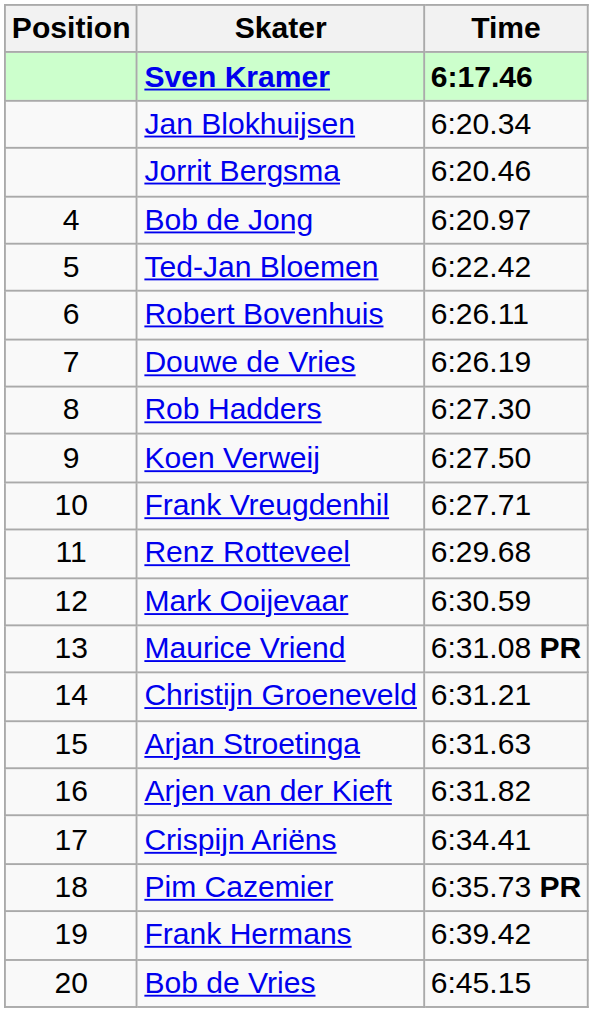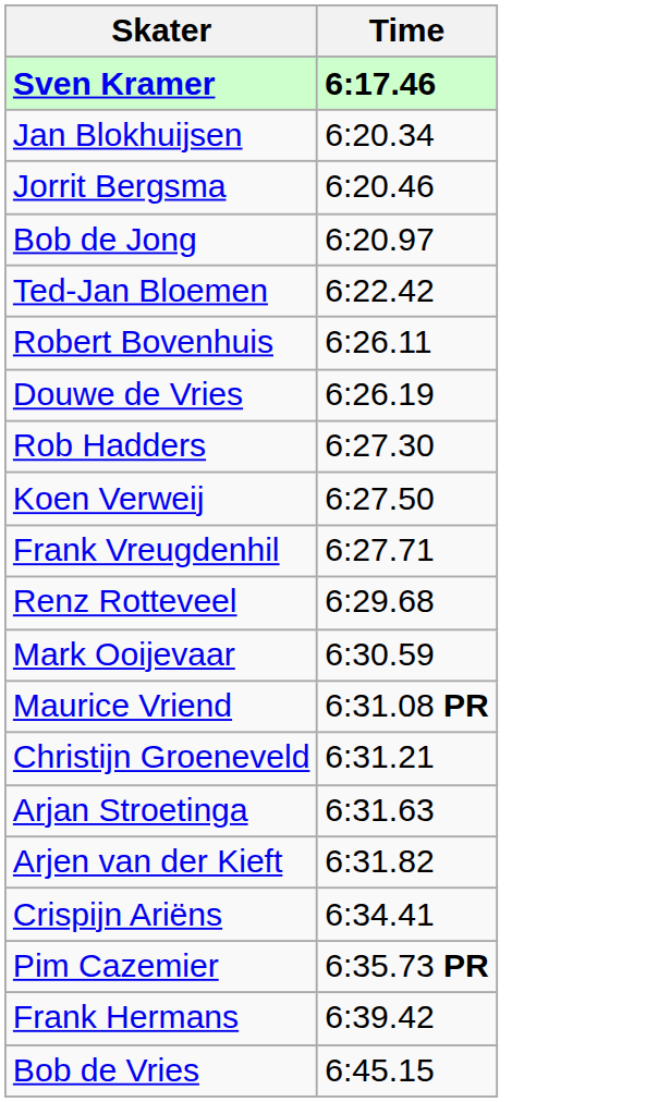 <table class="wikitable">
 <tr>
-<th>Position</th>
 <th>Skater</th>
 <th>Time</th>
 </tr>
 <tr bgcolor=ccffcc>
-<td align="center"></td>
 <td><strong><a href='#'>Sven Kramer</a></strong></td>
 <td><strong>6:17.46</strong></td>
 </tr>
 <tr>
-<td align="center"></td>
 <td><a href='#'>Jan Blokhuijsen</a></td>
 <td>6:20.34</td>
 </tr>
 <tr>
-<td align="center"></td>
 <td><a href='#'>Jorrit Bergsma</a></td>
 <td>6:20.46</td>
 </tr>
 <tr>
-<td align="center">4</td>
 <td><a href='#'>Bob de Jong</a></td>
 <td>6:20.97</td>
 </tr>
 <tr>
-<td align="center">5</td>
 <td><a href='#'>Ted-Jan Bloemen</a></td>
 <td>6:22.42</td>
 </tr>
 <tr>
-<td align="center">6</td>
 <td><a href='#'>Robert Bovenhuis</a></td>
 <td>6:26.11</td>
 </tr>
 <tr>
-<td align="center">7</td>
 <td><a href='#'>Douwe de Vries</a></td>
 <td>6:26.19</td>
 </tr>
 <tr>
-<td align="center">8</td>
 <td><a href='#'>Rob Hadders</a></td>
 <td>6:27.30</td>
 </tr>
 <tr>
-<td align="center">9</td>
 <td><a href='#'>Koen Verweij</a></td>
 <td>6:27.50</td>
 </tr>
 <tr>
-<td align="center">10</td>
 <td><a href='#'>Frank Vreugdenhil</a></td>
 <td>6:27.71</td>
 </tr>
 <tr>
-<td align="center">11</td>
 <td><a href='#'>Renz Rotteveel</a></td>
 <td>6:29.68</td>
 </tr>
 <tr>
-<td align="center">12</td>
 <td><a href='#'>Mark Ooijevaar</a></td>
 <td>6:30.59</td>
 </tr>
 <tr>
-<td align="center">13</td>
 <td><a href='#'>Maurice Vriend</a></td>
 <td>6:31.08 <strong>PR</strong></td>
 </tr>
 <tr>
-<td align="center">14</td>
 <td><a href='#'>Christijn Groeneveld</a></td>
 <td>6:31.21</td>
 </tr>
 <tr>
-<td align="center">15</td>
 <td><a href='#'>Arjan Stroetinga</a></td>
 <td>6:31.63</td>
 </tr>
 <tr>
-<td align="center">16</td>
 <td><a href='#'>Arjen van der Kieft</a></td>
 <td>6:31.82</td>
 </tr>
 <tr>
-<td align="center">17</td>
 <td><a href='#'>Crispijn Ariëns</a></td>
 <td>6:34.41</td>
 </tr>
 <tr>
-<td align="center">18</td>
 <td><a href='#'>Pim Cazemier</a></td>
 <td>6:35.73 <strong>PR</strong></td>
 </tr>
 <tr>
-<td align="center">19</td>
 <td><a href='#'>Frank Hermans</a></td>
 <td>6:39.42</td>
 </tr>
 <tr>
-<td align="center">20</td>
 <td><a href='#'>Bob de Vries</a></td>
 <td>6:45.15</td>
 </tr>
 </table>
